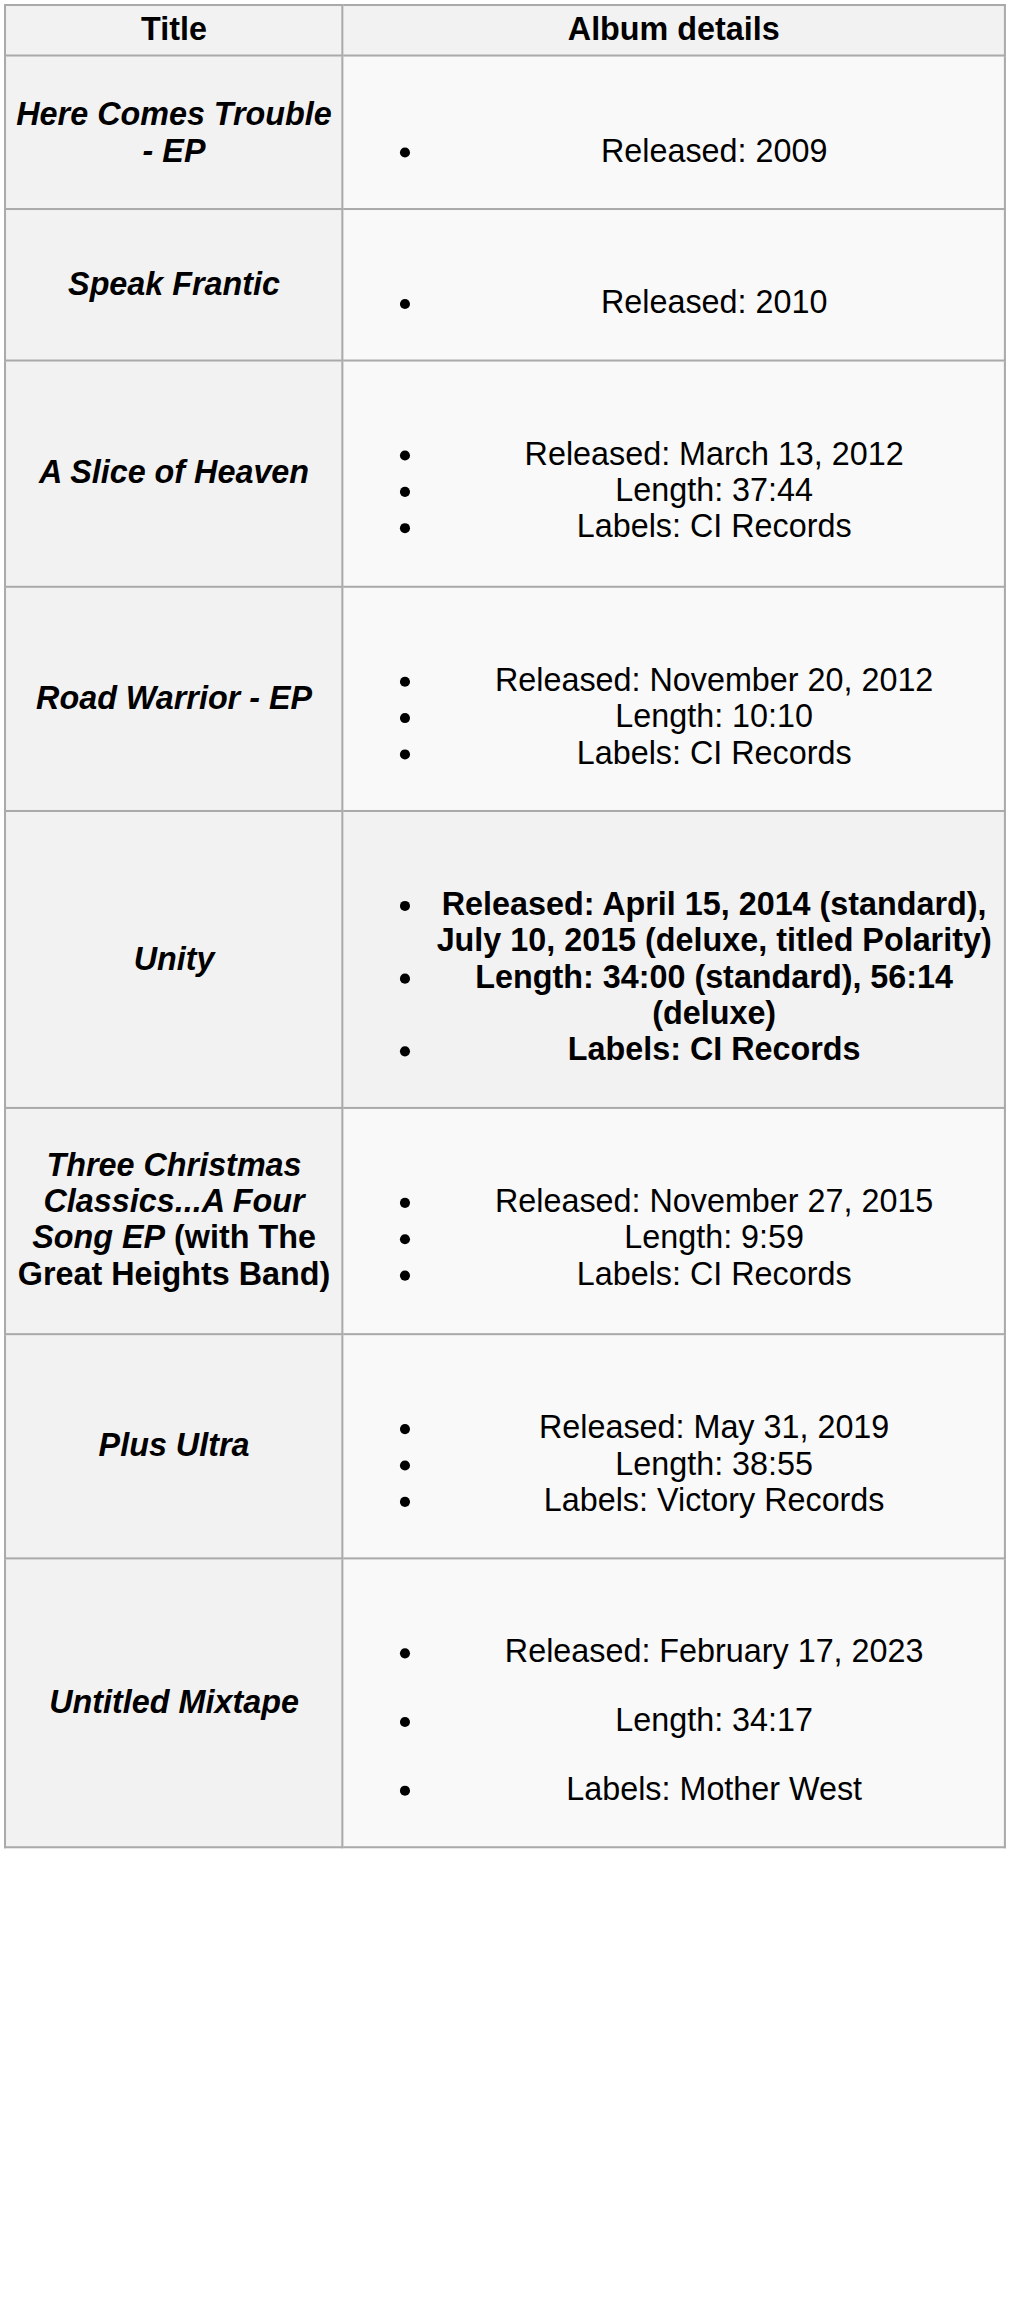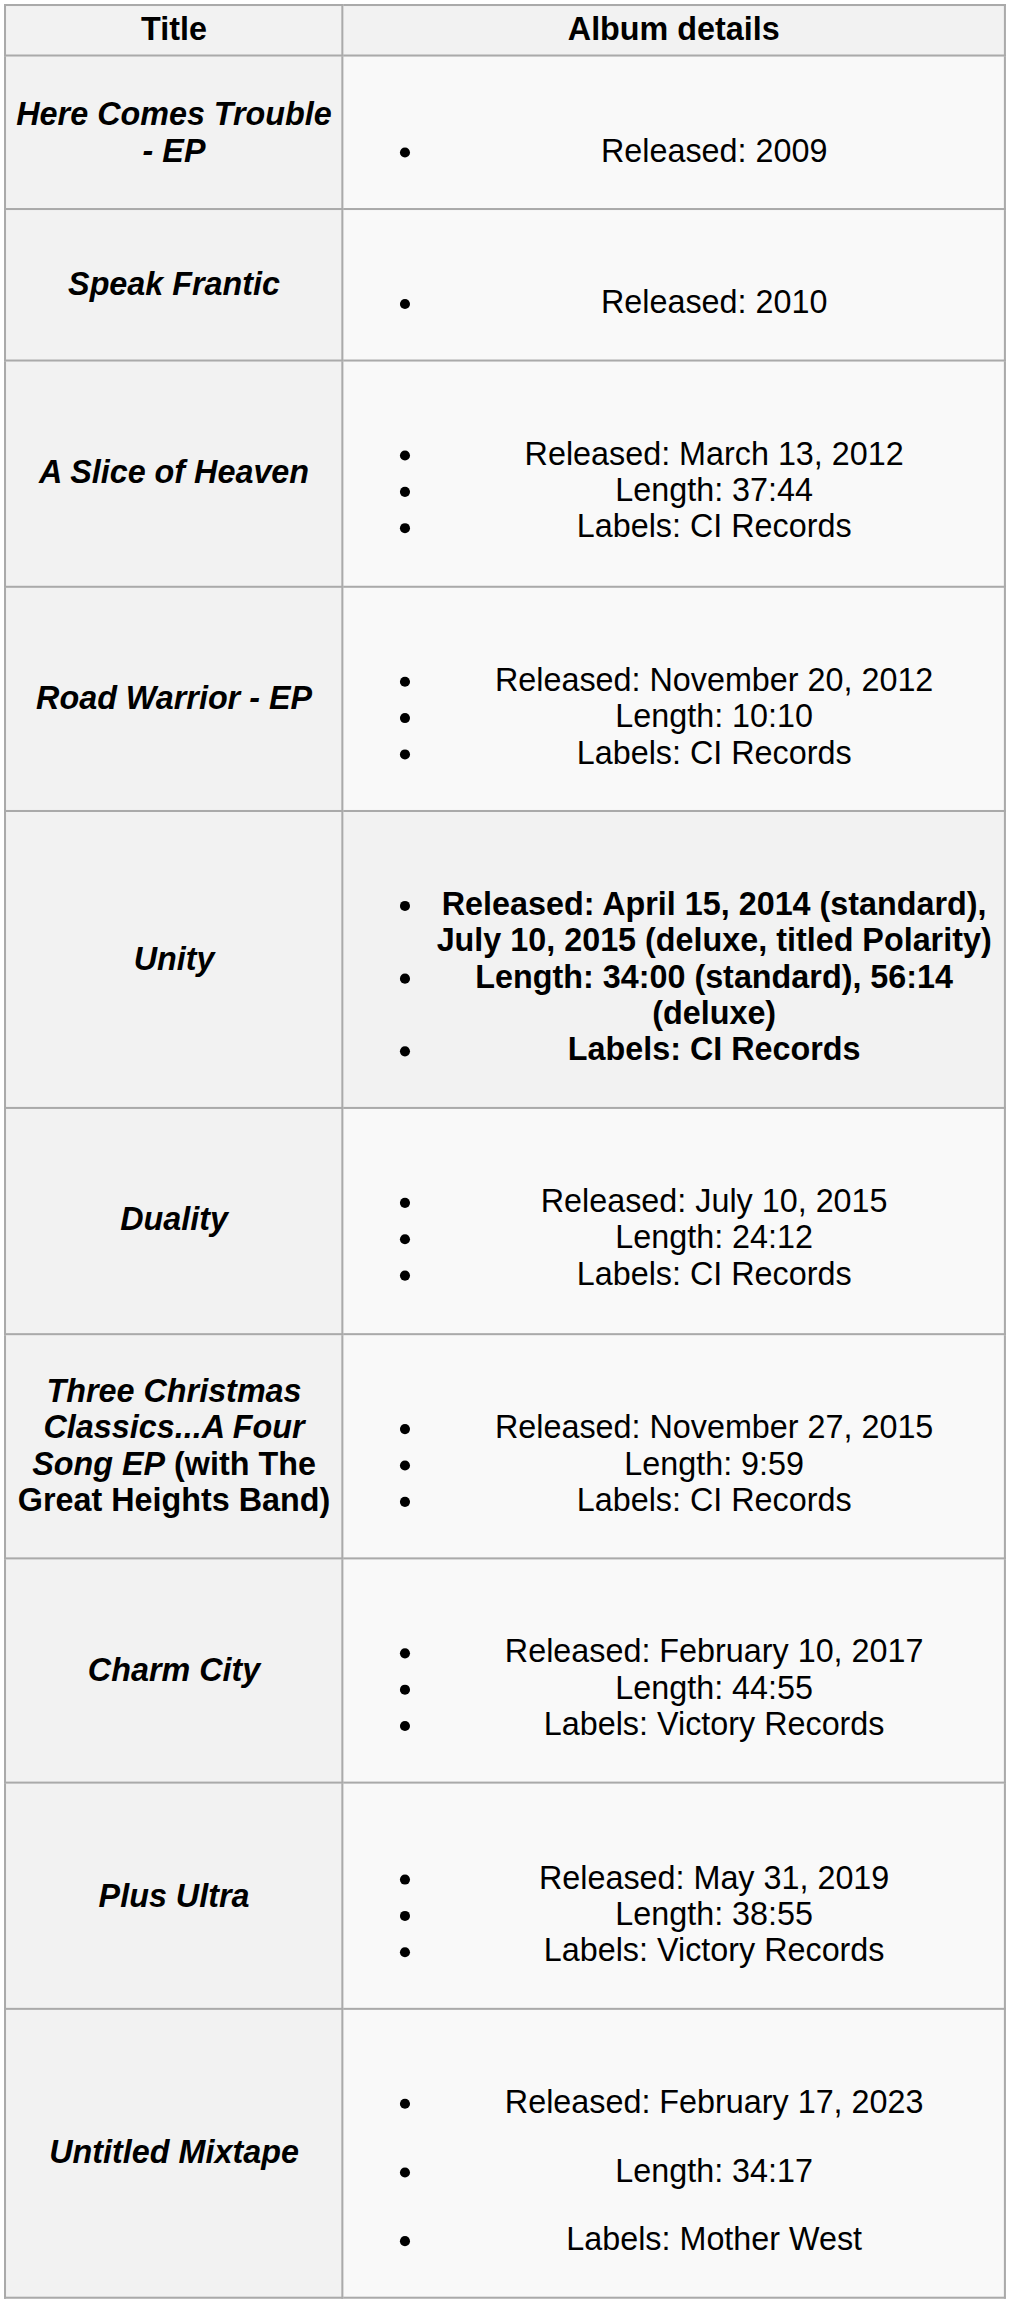 <table class="wikitable plainrowheaders" style="text-align:center;">
 <tr>
 <th scope="col" style="width:10em;">Title</th>
 <th scope="col" style="width:20em;">Album details</th>
 </tr>
 <tr>
 <th scope="row"><strong><em>Here Comes Trouble - EP</em></strong></th>
 <td><br><ul><li>Released: 2009</li></ul></td>
 </tr>
 <tr>
 <th scope="row"><strong><em>Speak Frantic</em></strong></th>
 <td><br><ul><li>Released: 2010</li></ul></td>
 </tr>
 <tr>
 <th scope="row"><strong><em>A Slice of Heaven</em></strong></th>
 <td><br><ul><li>Released: March 13, 2012</li><li>Length: 37:44</li><li>Labels: CI Records</li></ul></td>
 </tr>
 <tr>
 <th scope="row"><strong><em>Road Warrior - EP</em></strong></th>
 <td><br><ul><li>Released: November 20, 2012</li><li>Length: 10:10</li><li>Labels: CI Records</li></ul></td>
 </tr>
 <tr>
 <th scope="row"><strong><em>Unity</em></strong></th>
 <th><br><ul><li>Released: April 15, 2014 (standard), July 10, 2015 (deluxe, titled Polarity)</li><li>Length: 34:00 (standard), 56:14 (deluxe)</li><li>Labels: CI Records</li></ul></th>
 </tr>
 <tr>
+<th scope="row"><strong><em>Duality</em></strong></th>
+<td><br><ul><li>Released: July 10, 2015</li><li>Length: 24:12</li><li>Labels: CI Records</li></ul></td>
+</tr>
+<tr>
 <th scope="row"><strong><em>Three Christmas Classics...A Four Song EP</em></strong> (with The Great Heights Band)</th>
 <td><br><ul><li>Released: November 27, 2015</li><li>Length: 9:59</li><li>Labels: CI Records</li></ul></td>
+</tr>
+<tr>
+<th scope="row"><strong><em>Charm City</em></strong></th>
+<td><br><ul><li>Released: February 10, 2017</li><li>Length: 44:55</li><li>Labels: Victory Records</li></ul></td>
 </tr>
 <tr>
 <th scope="row"><strong><em>Plus Ultra</em></strong></th>
 <td><br><ul><li>Released: May 31, 2019</li><li>Length: 38:55</li><li>Labels: Victory Records</li></ul></td>
 </tr>
 <tr>
 <th><em>Untitled Mixtape</em></th>
 <td><br><ul><li>Released: February 17, 2023</li></ul><ul><li>Length: 34:17</li></ul><ul><li>Labels: Mother West</li></ul></td>
 </tr>
 </table>
